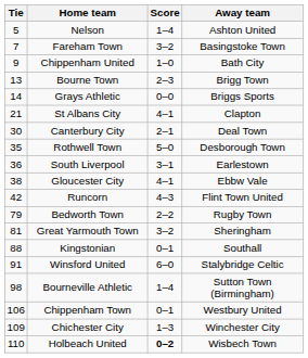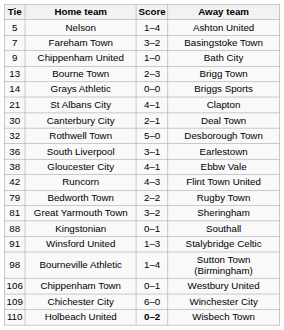 <table class="wikitable" style="text-align:center;">
 <tr>
 <th width=20>Tie</th>
 <th width=175>Home team</th>
 <th width=20>Score</th>
 <th width=175>Away team</th>
 </tr>
 <tr>
 <td>5</td>
 <td>Nelson</td>
 <td>1–4</td>
 <td>Ashton United</td>
 </tr>
 <tr>
 <td>7</td>
 <td>Fareham Town</td>
 <td>3–2</td>
 <td>Basingstoke Town</td>
 </tr>
 <tr>
 <td>9</td>
 <td>Chippenham United</td>
 <td>1–0</td>
 <td>Bath City</td>
 </tr>
 <tr>
 <td>13</td>
 <td>Bourne Town</td>
 <td>2–3</td>
 <td>Brigg Town</td>
 </tr>
 <tr>
 <td>14</td>
 <td>Grays Athletic</td>
 <td>0–0</td>
 <td>Briggs Sports</td>
 </tr>
 <tr>
 <td>21</td>
 <td>St Albans City</td>
 <td>4–1</td>
 <td>Clapton</td>
 </tr>
 <tr>
 <td>30</td>
 <td>Canterbury City</td>
 <td>2–1</td>
 <td>Deal Town</td>
 </tr>
 <tr>
-<td>35</td>
+<td>32</td>
 <td>Rothwell Town</td>
 <td>5–0</td>
 <td>Desborough Town</td>
 </tr>
 <tr>
 <td>36</td>
 <td>South Liverpool</td>
 <td>3–1</td>
 <td>Earlestown</td>
 </tr>
 <tr>
 <td>38</td>
 <td>Gloucester City</td>
 <td>4–1</td>
 <td>Ebbw Vale</td>
 </tr>
 <tr>
 <td>42</td>
 <td>Runcorn</td>
 <td>4–3</td>
 <td>Flint Town United</td>
 </tr>
 <tr>
 <td>79</td>
 <td>Bedworth Town</td>
 <td>2–2</td>
 <td>Rugby Town</td>
 </tr>
 <tr>
 <td>81</td>
 <td>Great Yarmouth Town</td>
 <td>3–2</td>
 <td>Sheringham</td>
 </tr>
 <tr>
 <td>88</td>
 <td>Kingstonian</td>
 <td>0–1</td>
 <td>Southall</td>
 </tr>
 <tr>
 <td>91</td>
 <td>Winsford United</td>
-<td>6–0</td>
+<td>1–3</td>
 <td>Stalybridge Celtic</td>
 </tr>
 <tr>
 <td>98</td>
 <td>Bourneville Athletic</td>
 <td>1–4</td>
 <td>Sutton Town (Birmingham)</td>
 </tr>
 <tr>
 <td>106</td>
 <td>Chippenham Town</td>
 <td>0–1</td>
 <td>Westbury United</td>
 </tr>
 <tr>
 <td>109</td>
 <td>Chichester City</td>
-<td>1–3</td>
+<td>6–0</td>
 <td>Winchester City</td>
 </tr>
 <tr>
 <td>110</td>
 <td>Holbeach United</td>
 <td><strong>0–2</strong></td>
 <td>Wisbech Town</td>
 </tr>
 </table>
